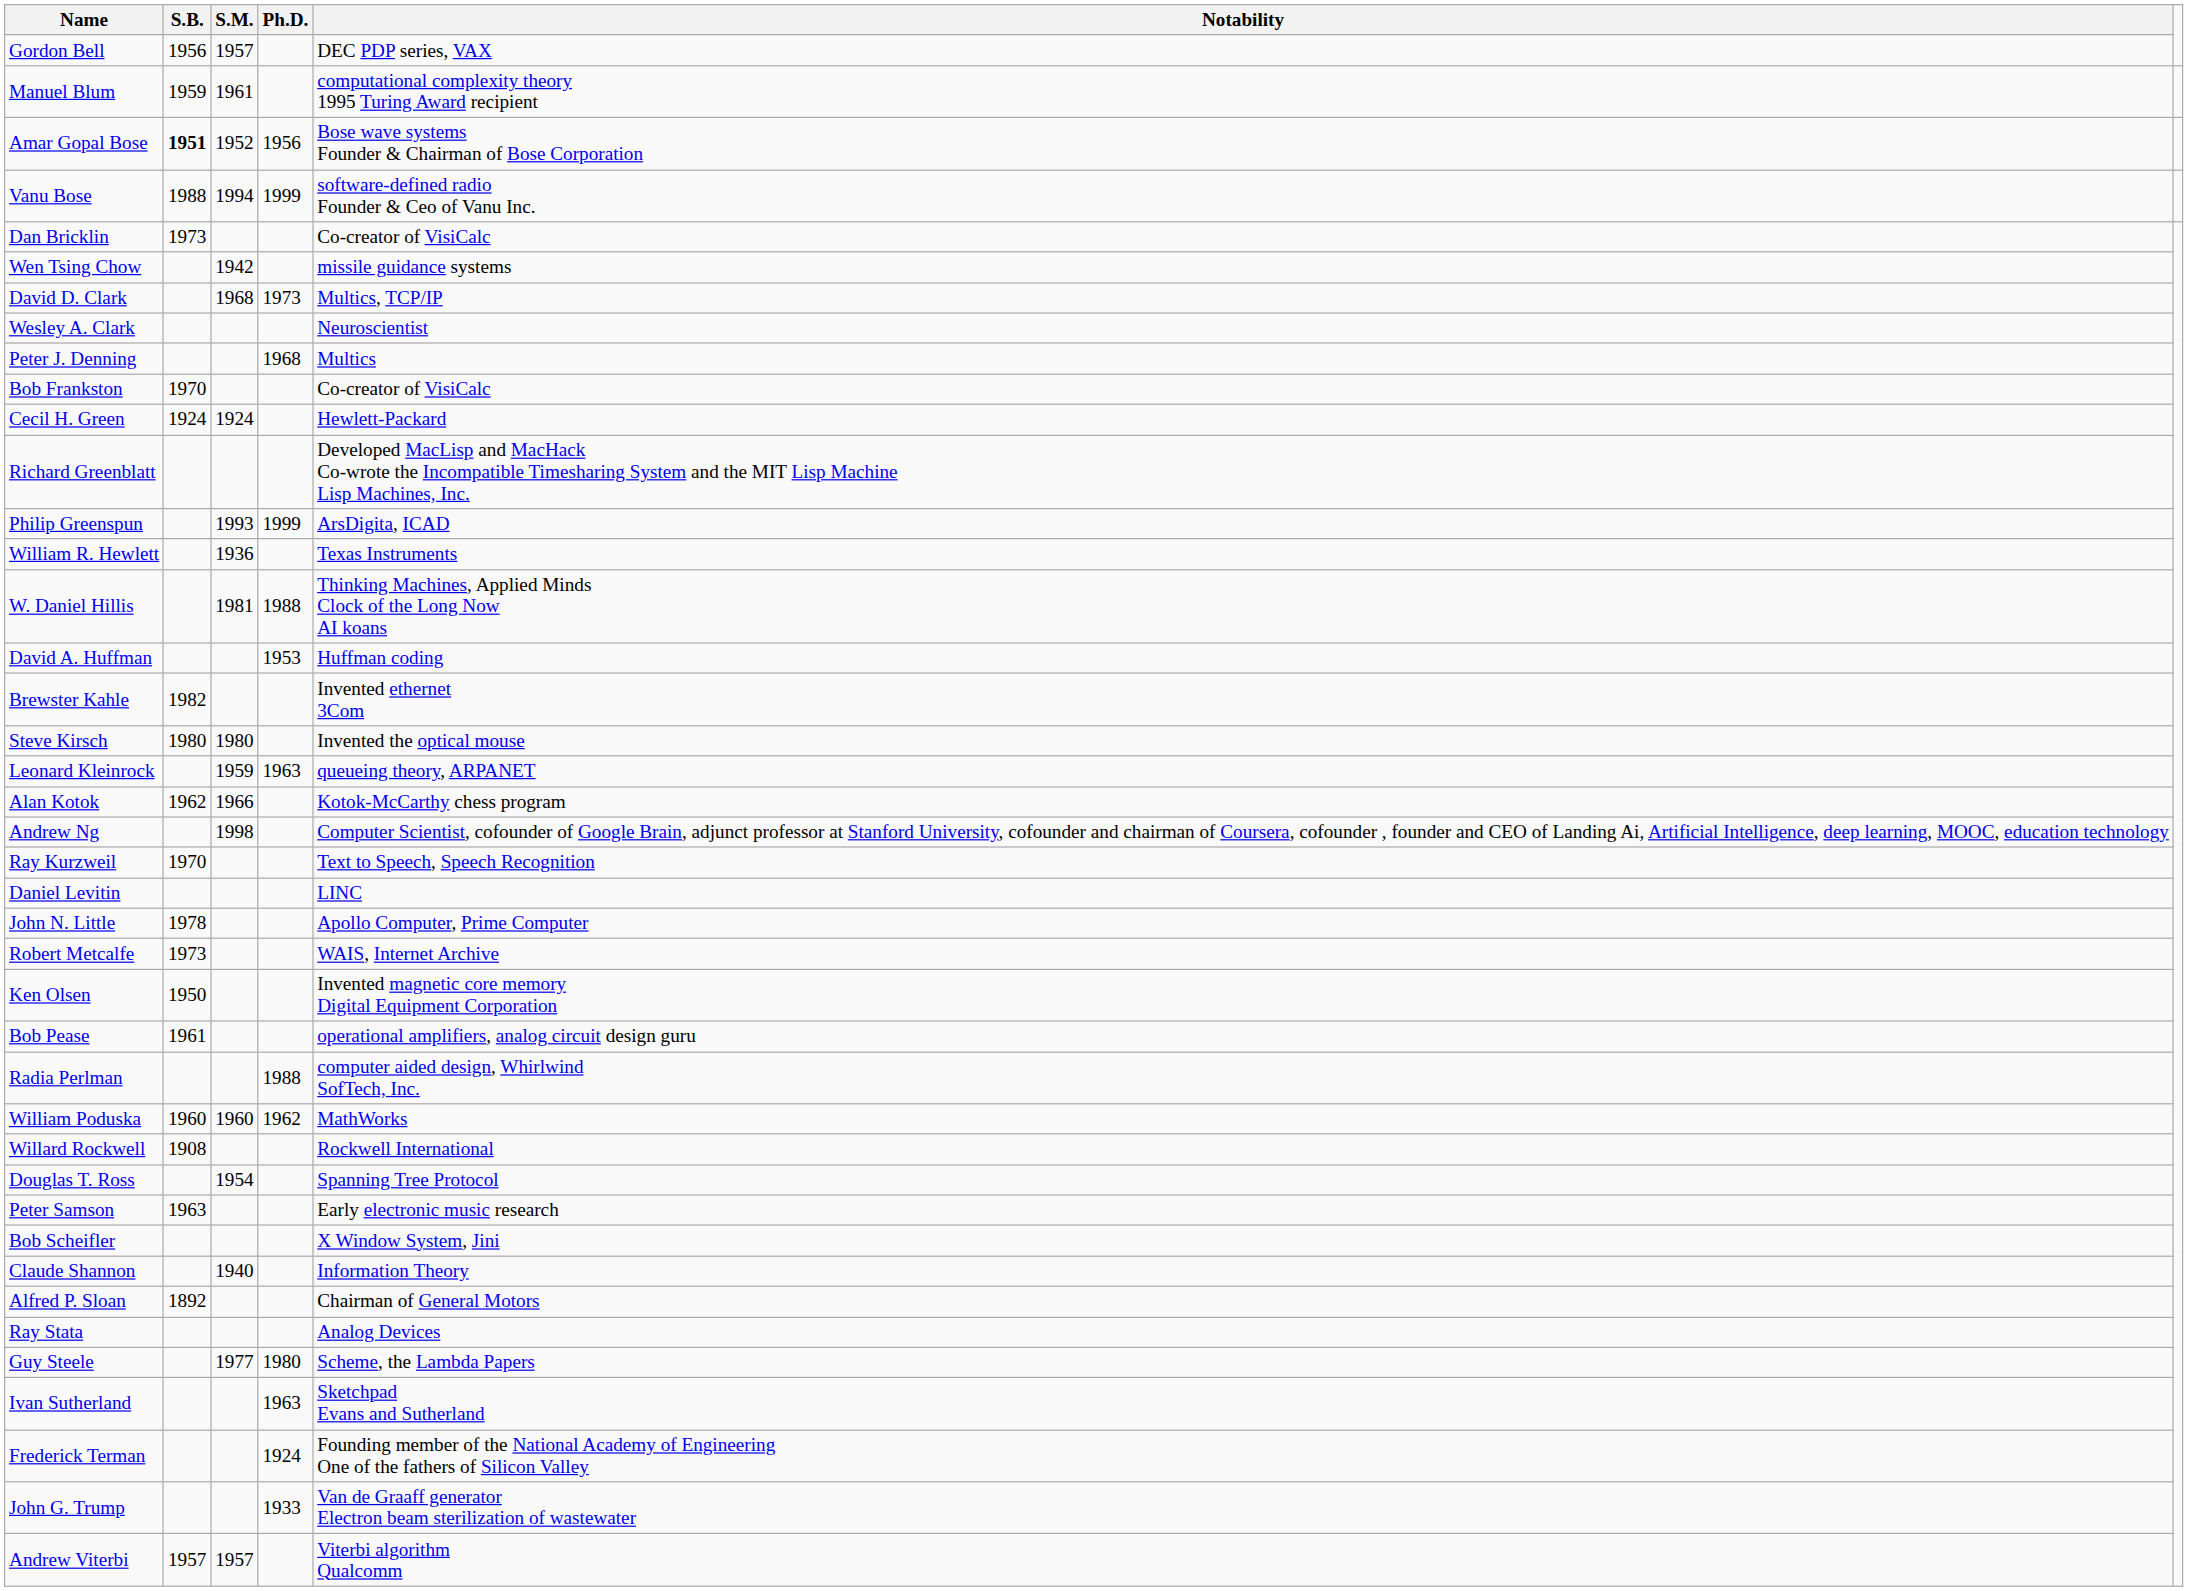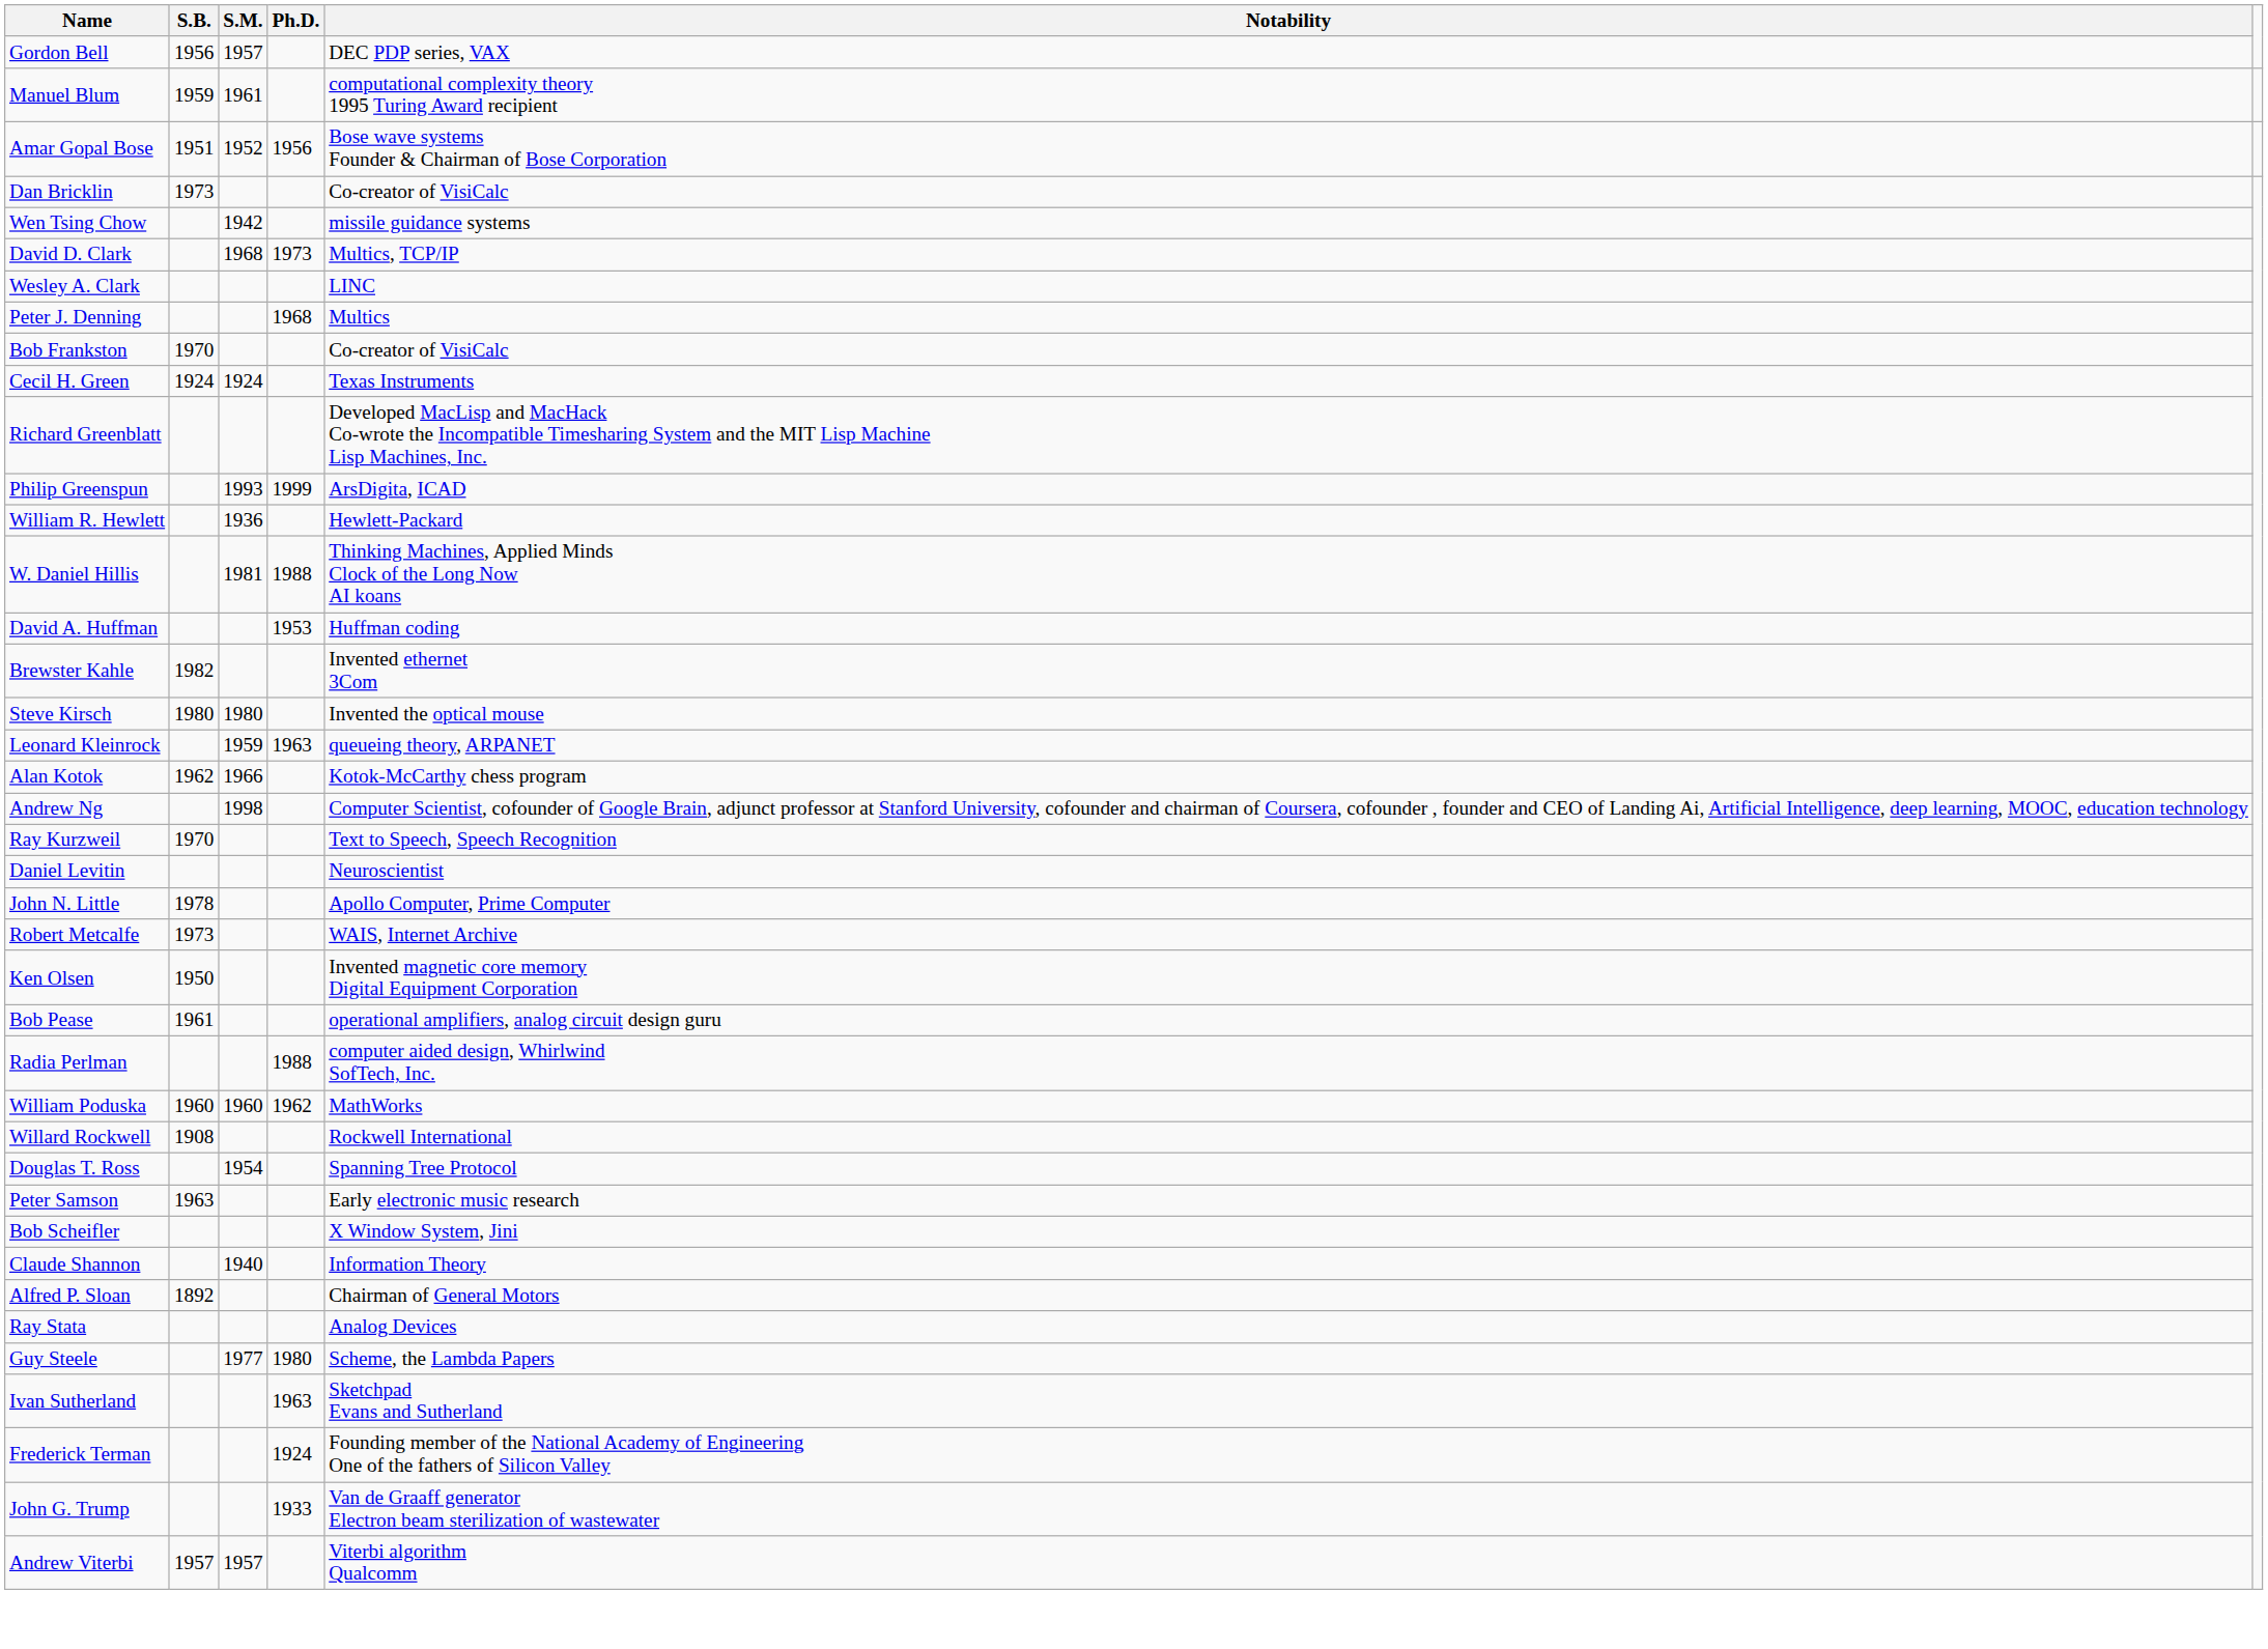 <table class="wikitable">
 <tr>
 <th>Name</th>
 <th>S.B.</th>
 <th>S.M.</th>
 <th>Ph.D.</th>
 <th>Notability</th>
 </tr>
 <tr>
 <td><a href='#'>Gordon Bell</a></td>
 <td>1956</td>
 <td>1957</td>
 <td></td>
 <td>DEC <a href='#'>PDP</a> series, <a href='#'>VAX</a></td>
 </tr>
 <tr>
 <td><a href='#'>Manuel Blum</a></td>
 <td>1959</td>
 <td>1961</td>
 <td></td>
 <td><a href='#'>computational complexity theory</a><br>1995 <a href='#'>Turing Award</a> recipient</td>
 <td></td>
 </tr>
 <tr>
 <td><a href='#'>Amar Gopal Bose</a></td>
-<td><strong>1951</strong></td>
+<td>1951</td>
 <td>1952</td>
 <td>1956</td>
 <td><a href='#'>Bose wave systems</a><br> Founder & Chairman of <a href='#'>Bose Corporation</a></td>
-<td></td>
-</tr>
-<tr>
-<td><a href='#'>Vanu Bose</a></td>
-<td>1988</td>
-<td>1994</td>
-<td>1999</td>
-<td><a href='#'>software-defined radio</a><br> Founder & Ceo of Vanu Inc.</td>
 <td></td>
 </tr>
 <tr>
 <td><a href='#'>Dan Bricklin</a></td>
 <td>1973</td>
 <td></td>
 <td></td>
 <td>Co-creator of <a href='#'>VisiCalc</a></td>
 </tr>
 <tr>
 <td><a href='#'>Wen Tsing Chow</a></td>
 <td></td>
 <td>1942</td>
 <td></td>
 <td><a href='#'>missile guidance</a> systems</td>
 </tr>
 <tr>
 <td><a href='#'>David D. Clark</a></td>
 <td></td>
 <td>1968</td>
 <td>1973</td>
 <td><a href='#'>Multics</a>, <a href='#'>TCP/IP</a></td>
 </tr>
 <tr>
 <td><a href='#'>Wesley A. Clark</a></td>
 <td></td>
 <td></td>
 <td></td>
-<td><a href='#'>Neuroscientist</a></td>
+<td><a href='#'>LINC</a></td>
 </tr>
 <tr>
 <td><a href='#'>Peter J. Denning</a></td>
 <td></td>
 <td></td>
 <td>1968</td>
 <td><a href='#'>Multics</a></td>
 </tr>
 <tr>
 <td><a href='#'>Bob Frankston</a></td>
 <td>1970</td>
 <td></td>
 <td></td>
 <td>Co-creator of <a href='#'>VisiCalc</a></td>
 </tr>
 <tr>
 <td><a href='#'>Cecil H. Green</a></td>
 <td>1924</td>
 <td>1924</td>
 <td></td>
-<td><a href='#'>Hewlett-Packard</a></td>
+<td><a href='#'>Texas Instruments</a></td>
 </tr>
 <tr>
 <td><a href='#'>Richard Greenblatt</a></td>
 <td></td>
 <td></td>
 <td></td>
 <td>Developed <a href='#'>MacLisp</a> and <a href='#'>MacHack</a><br>Co-wrote the <a href='#'>Incompatible Timesharing System</a> and the MIT <a href='#'>Lisp Machine</a><br><a href='#'>Lisp Machines, Inc.</a></td>
 </tr>
 <tr>
 <td><a href='#'>Philip Greenspun</a></td>
 <td></td>
 <td>1993</td>
 <td>1999</td>
 <td><a href='#'>ArsDigita</a>, <a href='#'>ICAD</a></td>
 </tr>
 <tr>
 <td><a href='#'>William R. Hewlett</a></td>
 <td></td>
 <td>1936</td>
 <td></td>
-<td><a href='#'>Texas Instruments</a></td>
+<td><a href='#'>Hewlett-Packard</a></td>
 </tr>
 <tr>
 <td><a href='#'>W. Daniel Hillis</a></td>
 <td></td>
 <td>1981</td>
 <td>1988</td>
 <td><a href='#'>Thinking Machines</a>, Applied Minds<br><a href='#'>Clock of the Long Now</a><br><a href='#'>AI koans</a></td>
 </tr>
 <tr>
 <td><a href='#'>David A. Huffman</a></td>
 <td></td>
 <td></td>
 <td>1953</td>
 <td><a href='#'>Huffman coding</a></td>
 </tr>
 <tr>
 <td><a href='#'>Brewster Kahle</a></td>
 <td>1982</td>
 <td></td>
 <td></td>
 <td>Invented <a href='#'>ethernet</a><br><a href='#'>3Com</a></td>
 </tr>
 <tr>
 <td><a href='#'>Steve Kirsch</a></td>
 <td>1980</td>
 <td>1980</td>
 <td></td>
 <td>Invented the <a href='#'>optical mouse</a></td>
 </tr>
 <tr>
 <td><a href='#'>Leonard Kleinrock</a></td>
 <td></td>
 <td>1959</td>
 <td>1963</td>
 <td><a href='#'>queueing theory</a>, <a href='#'>ARPANET</a></td>
 </tr>
 <tr>
 <td><a href='#'>Alan Kotok</a></td>
 <td>1962</td>
 <td>1966</td>
 <td></td>
 <td><a href='#'>Kotok-McCarthy</a> chess program</td>
 </tr>
 <tr>
 <td><a href='#'>Andrew Ng</a></td>
 <td></td>
 <td>1998</td>
 <td></td>
 <td><a href='#'>Computer Scientist</a>, cofounder of <a href='#'>Google Brain</a>, adjunct professor at <a href='#'>Stanford University</a>, cofounder and chairman of <a href='#'>Coursera</a>, cofounder , founder and CEO of Landing Ai, <a href='#'>Artificial Intelligence</a>, <a href='#'>deep learning</a>, <a href='#'>MOOC</a>, <a href='#'>education technology</a></td>
 </tr>
 <tr>
 <td><a href='#'>Ray Kurzweil</a></td>
 <td>1970</td>
 <td></td>
 <td></td>
 <td><a href='#'>Text to Speech</a>, <a href='#'>Speech Recognition</a></td>
 </tr>
 <tr>
 <td><a href='#'>Daniel Levitin</a></td>
 <td></td>
 <td></td>
 <td></td>
-<td><a href='#'>LINC</a></td>
+<td><a href='#'>Neuroscientist</a></td>
 </tr>
 <tr>
 <td><a href='#'>John N. Little</a></td>
 <td>1978</td>
 <td></td>
 <td></td>
 <td><a href='#'>Apollo Computer</a>, <a href='#'>Prime Computer</a></td>
 </tr>
 <tr>
 <td><a href='#'>Robert Metcalfe</a></td>
 <td>1973</td>
 <td></td>
 <td></td>
 <td><a href='#'>WAIS</a>, <a href='#'>Internet Archive</a></td>
 </tr>
 <tr>
 <td><a href='#'>Ken Olsen</a></td>
 <td>1950</td>
 <td></td>
 <td></td>
 <td>Invented <a href='#'>magnetic core memory</a><br><a href='#'>Digital Equipment Corporation</a></td>
 </tr>
 <tr>
 <td><a href='#'>Bob Pease</a></td>
 <td>1961</td>
 <td></td>
 <td></td>
 <td><a href='#'>operational amplifiers</a>, <a href='#'>analog circuit</a> design guru</td>
 </tr>
 <tr>
 <td><a href='#'>Radia Perlman</a></td>
 <td></td>
 <td></td>
 <td>1988</td>
 <td><a href='#'>computer aided design</a>, <a href='#'>Whirlwind</a><br><a href='#'>SofTech, Inc.</a></td>
 </tr>
 <tr>
 <td><a href='#'>William Poduska</a></td>
 <td>1960</td>
 <td>1960</td>
 <td>1962</td>
 <td><a href='#'>MathWorks</a></td>
 </tr>
 <tr>
 <td><a href='#'>Willard Rockwell</a></td>
 <td>1908</td>
 <td></td>
 <td></td>
 <td><a href='#'>Rockwell International</a></td>
 </tr>
 <tr>
 <td><a href='#'>Douglas T. Ross</a></td>
 <td></td>
 <td>1954</td>
 <td></td>
 <td><a href='#'>Spanning Tree Protocol</a></td>
 </tr>
 <tr>
 <td><a href='#'>Peter Samson</a></td>
 <td>1963</td>
 <td></td>
 <td></td>
 <td>Early <a href='#'>electronic music</a> research</td>
 </tr>
 <tr>
 <td><a href='#'>Bob Scheifler</a></td>
 <td></td>
 <td></td>
 <td></td>
 <td><a href='#'>X Window System</a>, <a href='#'>Jini</a></td>
 </tr>
 <tr>
 <td><a href='#'>Claude Shannon</a></td>
 <td></td>
 <td>1940</td>
 <td></td>
 <td><a href='#'>Information Theory</a></td>
 </tr>
 <tr>
 <td><a href='#'>Alfred P. Sloan</a></td>
 <td>1892</td>
 <td></td>
 <td></td>
 <td>Chairman of <a href='#'>General Motors</a></td>
 </tr>
 <tr>
 <td><a href='#'>Ray Stata</a></td>
 <td></td>
 <td></td>
 <td></td>
 <td><a href='#'>Analog Devices</a></td>
 </tr>
 <tr>
 <td><a href='#'>Guy Steele</a></td>
 <td></td>
 <td>1977</td>
 <td>1980</td>
 <td><a href='#'>Scheme</a>, the <a href='#'>Lambda Papers</a></td>
 </tr>
 <tr>
 <td><a href='#'>Ivan Sutherland</a></td>
 <td></td>
 <td></td>
 <td>1963</td>
 <td><a href='#'>Sketchpad</a><br><a href='#'>Evans and Sutherland</a></td>
 </tr>
 <tr>
 <td><a href='#'>Frederick Terman</a></td>
 <td></td>
 <td></td>
 <td>1924</td>
 <td>Founding member of the <a href='#'>National Academy of Engineering</a><br>One of the fathers of <a href='#'>Silicon Valley</a></td>
 </tr>
 <tr>
 <td><a href='#'>John G. Trump</a></td>
 <td></td>
 <td></td>
 <td>1933</td>
 <td><a href='#'>Van de Graaff generator</a><br><a href='#'>Electron beam sterilization of wastewater</a></td>
 </tr>
 <tr>
 <td><a href='#'>Andrew Viterbi</a></td>
 <td>1957</td>
 <td>1957</td>
 <td></td>
 <td><a href='#'>Viterbi algorithm</a><br><a href='#'>Qualcomm</a></td>
 </tr>
 </table>
